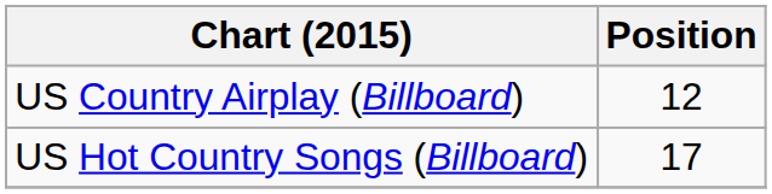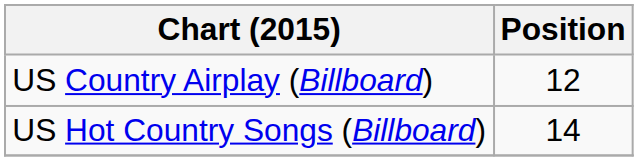 <table class="wikitable sortable">
 <tr>
 <th scope="col">Chart (2015)</th>
 <th scope="col">Position</th>
 </tr>
 <tr>
 <td>US <a href='#'>Country Airplay</a> (<em><a href='#'>Billboard</a></em>)</td>
 <td align="center">12</td>
 </tr>
 <tr>
 <td>US <a href='#'>Hot Country Songs</a> (<em><a href='#'>Billboard</a></em>)</td>
-<td align="center">17</td>
+<td align="center">14</td>
 </tr>
 <tr>
 </tr>
 </table>
